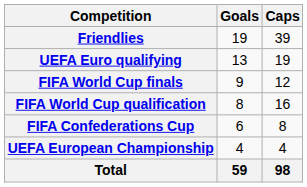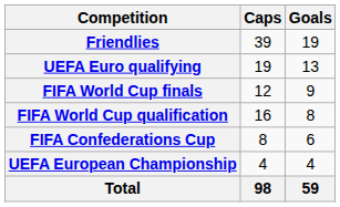 <table class="wikitable plainrowheaders sortable" style="text-align:center; font-size:95%">
 <tr>
 <th scope="col">Competition</th>
+<th scope="col">Caps</th>
 <th scope="col">Goals</th>
-<th scope="col">Caps</th>
 </tr>
 <tr>
 <th scope="row"><a href='#'>Friendlies</a></th>
+<td>39</td>
 <td>19</td>
-<td>39</td>
 </tr>
 <tr>
 <th scope="row"><a href='#'>UEFA Euro qualifying</a></th>
+<td>19</td>
 <td>13</td>
-<td>19</td>
 </tr>
 <tr>
 <th scope="row"><a href='#'>FIFA World Cup finals</a></th>
+<td>12</td>
 <td>9</td>
-<td>12</td>
 </tr>
 <tr>
 <th scope="row"><a href='#'>FIFA World Cup qualification</a></th>
+<td>16</td>
 <td>8</td>
-<td>16</td>
 </tr>
 <tr>
 <th scope="row"><a href='#'>FIFA Confederations Cup</a></th>
+<td>8</td>
 <td>6</td>
-<td>8</td>
 </tr>
 <tr>
 <th scope="row"><a href='#'>UEFA European Championship</a></th>
 <td>4</td>
 <td>4</td>
 </tr>
 <tr>
 <th><strong>Total</strong></th>
+<th>98</th>
 <th>59</th>
-<th>98</th>
 </tr>
 </table>
